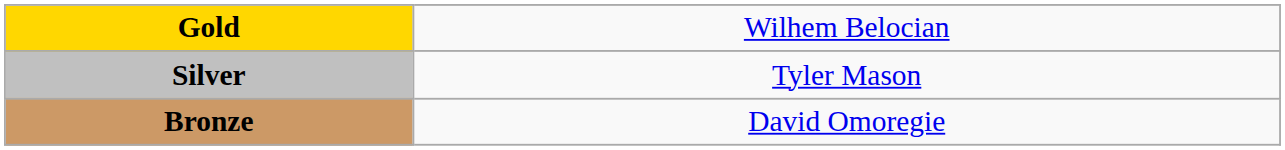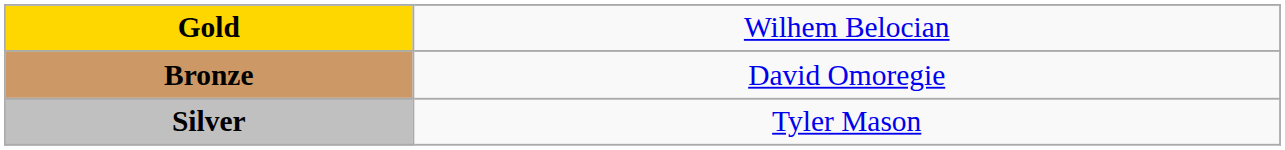 <table class="wikitable" style=" text-align:center; " width="35%">
 <tr>
 <td style="background:gold"><strong>Gold</strong></td>
 <td><a href='#'>Wilhem Belocian</a><br><small></small></td>
 </tr>
 <tr>
+<td style="background:#cc9966"><strong>Bronze</strong></td>
+<td><a href='#'>David Omoregie</a><br><small></small></td>
+</tr>
+<tr>
 <td style="background:silver"><strong>Silver</strong></td>
 <td><a href='#'>Tyler Mason</a><br><small></small></td>
 </tr>
-<tr>
-<td style="background:#cc9966"><strong>Bronze</strong></td>
-<td><a href='#'>David Omoregie</a><br><small></small></td>
-</tr>
 </table>
